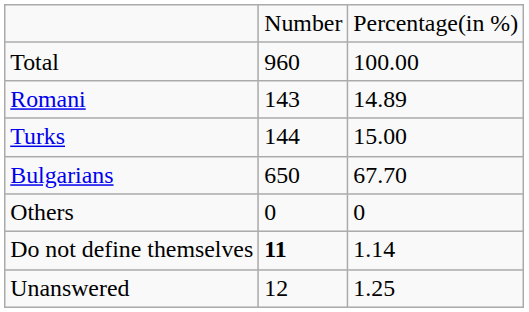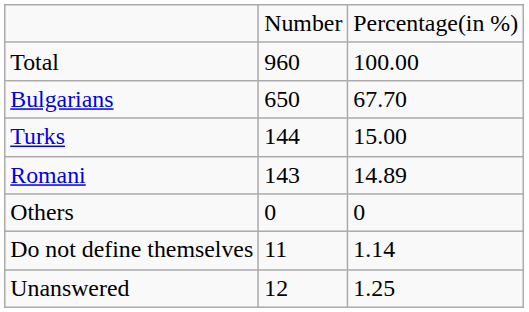 <table class="wikitable">
 <tr>
 <td></td>
 <td>Number</td>
 <td>Percentage(in %)</td>
 </tr>
 <tr>
 <td>Total</td>
 <td>960</td>
 <td>100.00</td>
 </tr>
 <tr>
-<td><a href='#'>Romani</a></td>
-<td>143</td>
-<td>14.89</td>
+<td><a href='#'>Bulgarians</a></td>
+<td>650</td>
+<td>67.70</td>
 </tr>
 <tr>
 <td><a href='#'>Turks</a></td>
 <td>144</td>
 <td>15.00</td>
 </tr>
 <tr>
-<td><a href='#'>Bulgarians</a></td>
-<td>650</td>
-<td>67.70</td>
+<td><a href='#'>Romani</a></td>
+<td>143</td>
+<td>14.89</td>
 </tr>
 <tr>
 <td>Others</td>
 <td>0</td>
 <td>0</td>
 </tr>
 <tr>
 <td>Do not define themselves</td>
-<td><strong>11</strong></td>
+<td>11</td>
 <td>1.14</td>
 </tr>
 <tr>
 <td>Unanswered</td>
 <td>12</td>
 <td>1.25</td>
 </tr>
 </table>
